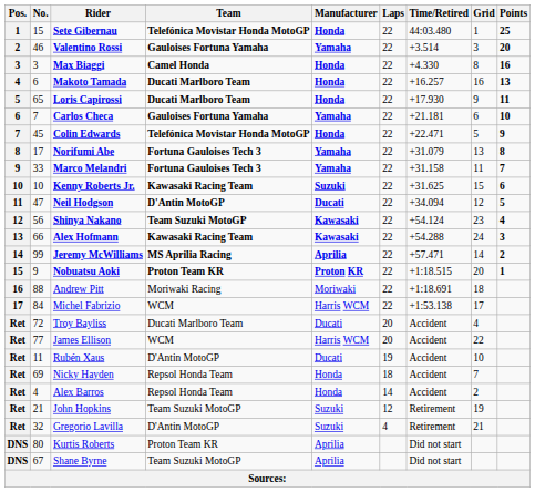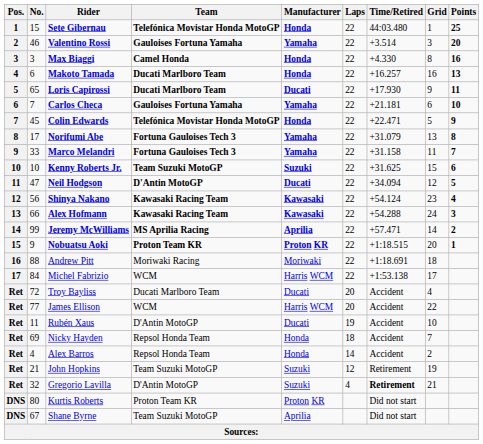 <table class="wikitable" style="font-size: 95%;">
 <tr>
 <th>Pos.</th>
 <th>No.</th>
 <th>Rider</th>
 <th>Team</th>
 <th>Manufacturer</th>
 <th>Laps</th>
 <th>Time/Retired</th>
 <th>Grid</th>
 <th>Points</th>
 </tr>
 <tr>
 <th>1</th>
 <td>15</td>
 <td> <strong><a href='#'>Sete Gibernau</a></strong></td>
 <td><strong>Telefónica Movistar Honda MotoGP</strong></td>
 <td><strong><a href='#'>Honda</a></strong></td>
 <td>22</td>
 <td>44:03.480</td>
 <td>1</td>
 <td><strong>25</strong></td>
 </tr>
 <tr>
 <th>2</th>
 <td>46</td>
 <td> <strong><a href='#'>Valentino Rossi</a></strong></td>
 <td><strong>Gauloises Fortuna Yamaha</strong></td>
 <td><strong><a href='#'>Yamaha</a></strong></td>
 <td>22</td>
 <td>+3.514</td>
 <td>3</td>
 <td><strong>20</strong></td>
 </tr>
 <tr>
 <th>3</th>
 <td>3</td>
 <td> <strong><a href='#'>Max Biaggi</a></strong></td>
 <td><strong>Camel Honda</strong></td>
 <td><strong><a href='#'>Honda</a></strong></td>
 <td>22</td>
 <td>+4.330</td>
 <td>8</td>
 <td><strong>16</strong></td>
 </tr>
 <tr>
 <th>4</th>
 <td>6</td>
 <td> <strong><a href='#'>Makoto Tamada</a></strong></td>
 <td><strong>Ducati Marlboro Team</strong></td>
 <td><strong><a href='#'>Honda</a></strong></td>
 <td>22</td>
 <td>+16.257</td>
 <td>16</td>
 <td><strong>13</strong></td>
 </tr>
 <tr>
 <th>5</th>
 <td>65</td>
 <td> <strong><a href='#'>Loris Capirossi</a></strong></td>
 <td><strong>Ducati Marlboro Team</strong></td>
-<td><strong><a href='#'>Honda</a></strong></td>
+<td><strong><a href='#'>Ducati</a></strong></td>
 <td>22</td>
 <td>+17.930</td>
 <td>9</td>
 <td><strong>11</strong></td>
 </tr>
 <tr>
 <th>6</th>
 <td>7</td>
 <td> <strong><a href='#'>Carlos Checa</a></strong></td>
 <td><strong>Gauloises Fortuna Yamaha</strong></td>
 <td><strong><a href='#'>Yamaha</a></strong></td>
 <td>22</td>
 <td>+21.181</td>
 <td>6</td>
 <td><strong>10</strong></td>
 </tr>
 <tr>
 <th>7</th>
 <td>45</td>
 <td> <strong><a href='#'>Colin Edwards</a></strong></td>
 <td><strong>Telefónica Movistar Honda MotoGP</strong></td>
 <td><strong><a href='#'>Honda</a></strong></td>
 <td>22</td>
 <td>+22.471</td>
 <td>5</td>
 <td><strong>9</strong></td>
 </tr>
 <tr>
 <th>8</th>
 <td>17</td>
 <td> <strong><a href='#'>Norifumi Abe</a></strong></td>
 <td><strong>Fortuna Gauloises Tech 3</strong></td>
 <td><strong><a href='#'>Yamaha</a></strong></td>
 <td>22</td>
 <td>+31.079</td>
 <td>13</td>
 <td><strong>8</strong></td>
 </tr>
 <tr>
 <th>9</th>
 <td>33</td>
 <td> <strong><a href='#'>Marco Melandri</a></strong></td>
 <td><strong>Fortuna Gauloises Tech 3</strong></td>
 <td><strong><a href='#'>Yamaha</a></strong></td>
 <td>22</td>
 <td>+31.158</td>
 <td>11</td>
 <td><strong>7</strong></td>
 </tr>
 <tr>
 <th>10</th>
 <td>10</td>
 <td> <strong><a href='#'>Kenny Roberts Jr.</a></strong></td>
-<td><strong>Kawasaki Racing Team</strong></td>
+<td><strong>Team Suzuki MotoGP</strong></td>
 <td><strong><a href='#'>Suzuki</a></strong></td>
 <td>22</td>
 <td>+31.625</td>
 <td>15</td>
 <td><strong>6</strong></td>
 </tr>
 <tr>
 <th>11</th>
 <td>47</td>
 <td> <strong><a href='#'>Neil Hodgson</a></strong></td>
 <td><strong>D'Antin MotoGP</strong></td>
 <td><strong><a href='#'>Ducati</a></strong></td>
 <td>22</td>
 <td>+34.094</td>
 <td>12</td>
 <td><strong>5</strong></td>
 </tr>
 <tr>
 <th>12</th>
 <td>56</td>
 <td> <strong><a href='#'>Shinya Nakano</a></strong></td>
-<td><strong>Team Suzuki MotoGP</strong></td>
+<td><strong>Kawasaki Racing Team</strong></td>
 <td><strong><a href='#'>Kawasaki</a></strong></td>
 <td>22</td>
 <td>+54.124</td>
 <td>23</td>
 <td><strong>4</strong></td>
 </tr>
 <tr>
 <th>13</th>
 <td>66</td>
 <td> <strong><a href='#'>Alex Hofmann</a></strong></td>
 <td><strong>Kawasaki Racing Team</strong></td>
 <td><strong><a href='#'>Kawasaki</a></strong></td>
 <td>22</td>
 <td>+54.288</td>
 <td>24</td>
 <td><strong>3</strong></td>
 </tr>
 <tr>
 <th>14</th>
 <td>99</td>
 <td> <strong><a href='#'>Jeremy McWilliams</a></strong></td>
 <td><strong>MS Aprilia Racing</strong></td>
 <td><strong><a href='#'>Aprilia</a></strong></td>
 <td>22</td>
 <td>+57.471</td>
 <td>14</td>
 <td><strong>2</strong></td>
 </tr>
 <tr>
 <th>15</th>
 <td>9</td>
 <td> <strong><a href='#'>Nobuatsu Aoki</a></strong></td>
 <td><strong>Proton Team KR</strong></td>
 <td><strong><a href='#'>Proton</a> <a href='#'>KR</a></strong></td>
 <td>22</td>
 <td>+1:18.515</td>
 <td>20</td>
 <td><strong>1</strong></td>
 </tr>
 <tr>
 <th>16</th>
 <td>88</td>
 <td> <a href='#'>Andrew Pitt</a></td>
 <td>Moriwaki Racing</td>
 <td><a href='#'>Moriwaki</a></td>
 <td>22</td>
 <td>+1:18.691</td>
 <td>18</td>
 <td></td>
 </tr>
 <tr>
 <th>17</th>
 <td>84</td>
 <td> <a href='#'>Michel Fabrizio</a></td>
 <td>WCM</td>
 <td><a href='#'>Harris</a> <a href='#'>WCM</a></td>
 <td>22</td>
 <td>+1:53.138</td>
 <td>17</td>
 <td></td>
 </tr>
 <tr>
 <th>Ret</th>
 <td>72</td>
 <td> <a href='#'>Troy Bayliss</a></td>
 <td>Ducati Marlboro Team</td>
 <td><a href='#'>Ducati</a></td>
 <td>20</td>
 <td>Accident</td>
 <td>4</td>
 <td></td>
 </tr>
 <tr>
 <th>Ret</th>
 <td>77</td>
 <td> <a href='#'>James Ellison</a></td>
 <td>WCM</td>
 <td><a href='#'>Harris</a> <a href='#'>WCM</a></td>
 <td>20</td>
 <td>Accident</td>
 <td>22</td>
 <td></td>
 </tr>
 <tr>
 <th>Ret</th>
 <td>11</td>
 <td> <a href='#'>Rubén Xaus</a></td>
 <td>D'Antin MotoGP</td>
 <td><a href='#'>Ducati</a></td>
 <td>19</td>
 <td>Accident</td>
 <td>10</td>
 <td></td>
 </tr>
 <tr>
 <th>Ret</th>
 <td>69</td>
 <td> <a href='#'>Nicky Hayden</a></td>
 <td>Repsol Honda Team</td>
 <td><a href='#'>Honda</a></td>
 <td>18</td>
 <td>Accident</td>
 <td>7</td>
 <td></td>
 </tr>
 <tr>
 <th>Ret</th>
 <td>4</td>
 <td> <a href='#'>Alex Barros</a></td>
 <td>Repsol Honda Team</td>
 <td><a href='#'>Honda</a></td>
 <td>14</td>
 <td>Accident</td>
 <td>2</td>
 <td></td>
 </tr>
 <tr>
 <th>Ret</th>
 <td>21</td>
 <td> <a href='#'>John Hopkins</a></td>
 <td>Team Suzuki MotoGP</td>
 <td><a href='#'>Suzuki</a></td>
 <td>12</td>
 <td>Retirement</td>
 <td>19</td>
 <td></td>
 </tr>
 <tr>
 <th>Ret</th>
 <td>32</td>
 <td> <a href='#'>Gregorio Lavilla</a></td>
 <td>D'Antin MotoGP</td>
 <td><a href='#'>Suzuki</a></td>
 <td>4</td>
-<td>Retirement</td>
+<td><strong>Retirement</strong></td>
 <td>21</td>
 <td></td>
 </tr>
 <tr>
 <th>DNS</th>
 <td>80</td>
 <td> <a href='#'>Kurtis Roberts</a></td>
 <td>Proton Team KR</td>
-<td><a href='#'>Aprilia</a></td>
+<td><a href='#'>Proton</a> <a href='#'>KR</a></td>
 <td></td>
 <td>Did not start</td>
 <td></td>
 <td></td>
 </tr>
 <tr>
 <th>DNS</th>
 <td>67</td>
 <td> <a href='#'>Shane Byrne</a></td>
 <td>Team Suzuki MotoGP</td>
 <td><a href='#'>Aprilia</a></td>
 <td></td>
 <td>Did not start</td>
 <td></td>
 <td></td>
 </tr>
 <tr>
 <th colspan=9>Sources: </th>
 </tr>
 </table>
